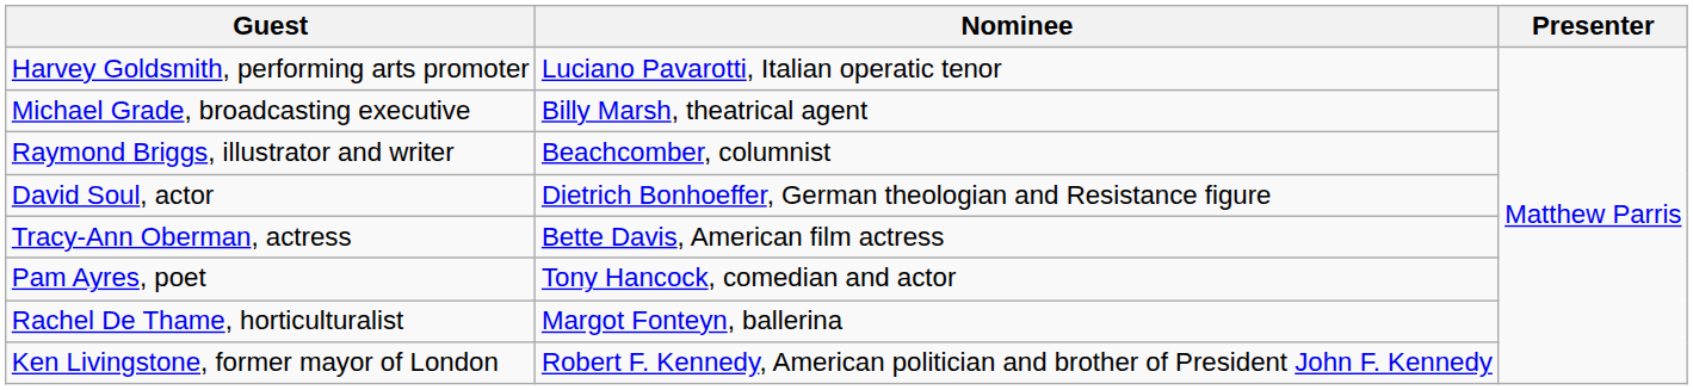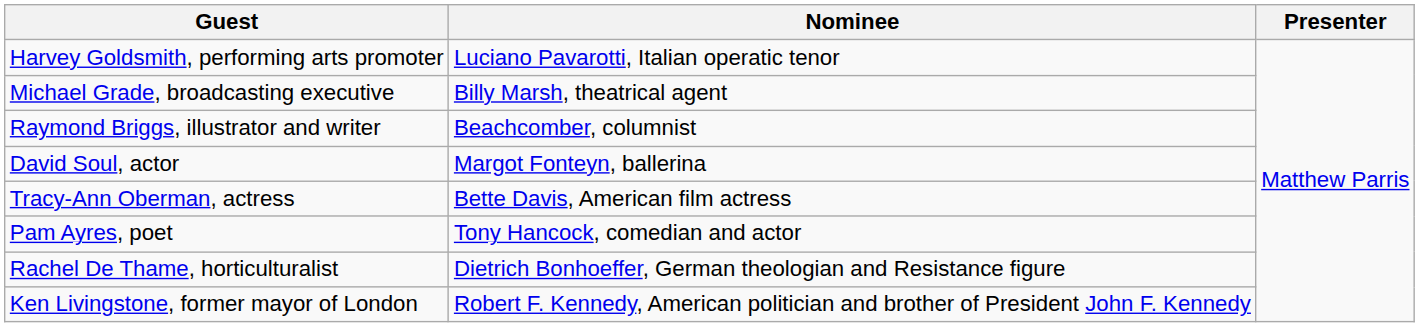 <table class="wikitable">
 <tr>
 <th>Guest</th>
 <th>Nominee</th>
 <th>Presenter</th>
 </tr>
 <tr>
 <td><a href='#'>Harvey Goldsmith</a>, performing arts promoter</td>
 <td><a href='#'>Luciano Pavarotti</a>, Italian operatic tenor</td>
 <td rowspan="8"><a href='#'>Matthew Parris</a></td>
 </tr>
 <tr>
 <td><a href='#'>Michael Grade</a>, broadcasting executive</td>
 <td><a href='#'>Billy Marsh</a>, theatrical agent</td>
 </tr>
 <tr>
 <td><a href='#'>Raymond Briggs</a>, illustrator and writer</td>
 <td><a href='#'>Beachcomber</a>, columnist</td>
 </tr>
 <tr>
 <td><a href='#'>David Soul</a>, actor</td>
-<td><a href='#'>Dietrich Bonhoeffer</a>, German theologian and Resistance figure</td>
+<td><a href='#'>Margot Fonteyn</a>, ballerina</td>
 </tr>
 <tr>
 <td><a href='#'>Tracy-Ann Oberman</a>, actress</td>
 <td><a href='#'>Bette Davis</a>, American film actress</td>
 </tr>
 <tr>
 <td><a href='#'>Pam Ayres</a>, poet</td>
 <td><a href='#'>Tony Hancock</a>, comedian and actor</td>
 </tr>
 <tr>
 <td><a href='#'>Rachel De Thame</a>, horticulturalist</td>
-<td><a href='#'>Margot Fonteyn</a>, ballerina</td>
+<td><a href='#'>Dietrich Bonhoeffer</a>, German theologian and Resistance figure</td>
 </tr>
 <tr>
 <td><a href='#'>Ken Livingstone</a>, former mayor of London</td>
 <td><a href='#'>Robert F. Kennedy</a>, American politician and brother of President <a href='#'>John F. Kennedy</a></td>
 </tr>
 </table>
